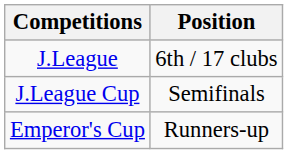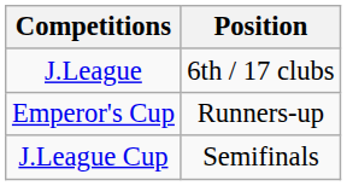 <table class="wikitable" style="text-align:center;">
 <tr>
 <th>Competitions</th>
 <th>Position</th>
 </tr>
 <tr>
 <td><a href='#'>J.League</a></td>
 <td>6th / 17 clubs</td>
 </tr>
 <tr>
+<td><a href='#'>Emperor's Cup</a></td>
+<td>Runners-up</td>
+</tr>
+<tr>
 <td><a href='#'>J.League Cup</a></td>
 <td>Semifinals</td>
 </tr>
-<tr>
-<td><a href='#'>Emperor's Cup</a></td>
-<td>Runners-up</td>
-</tr>
 </table>
